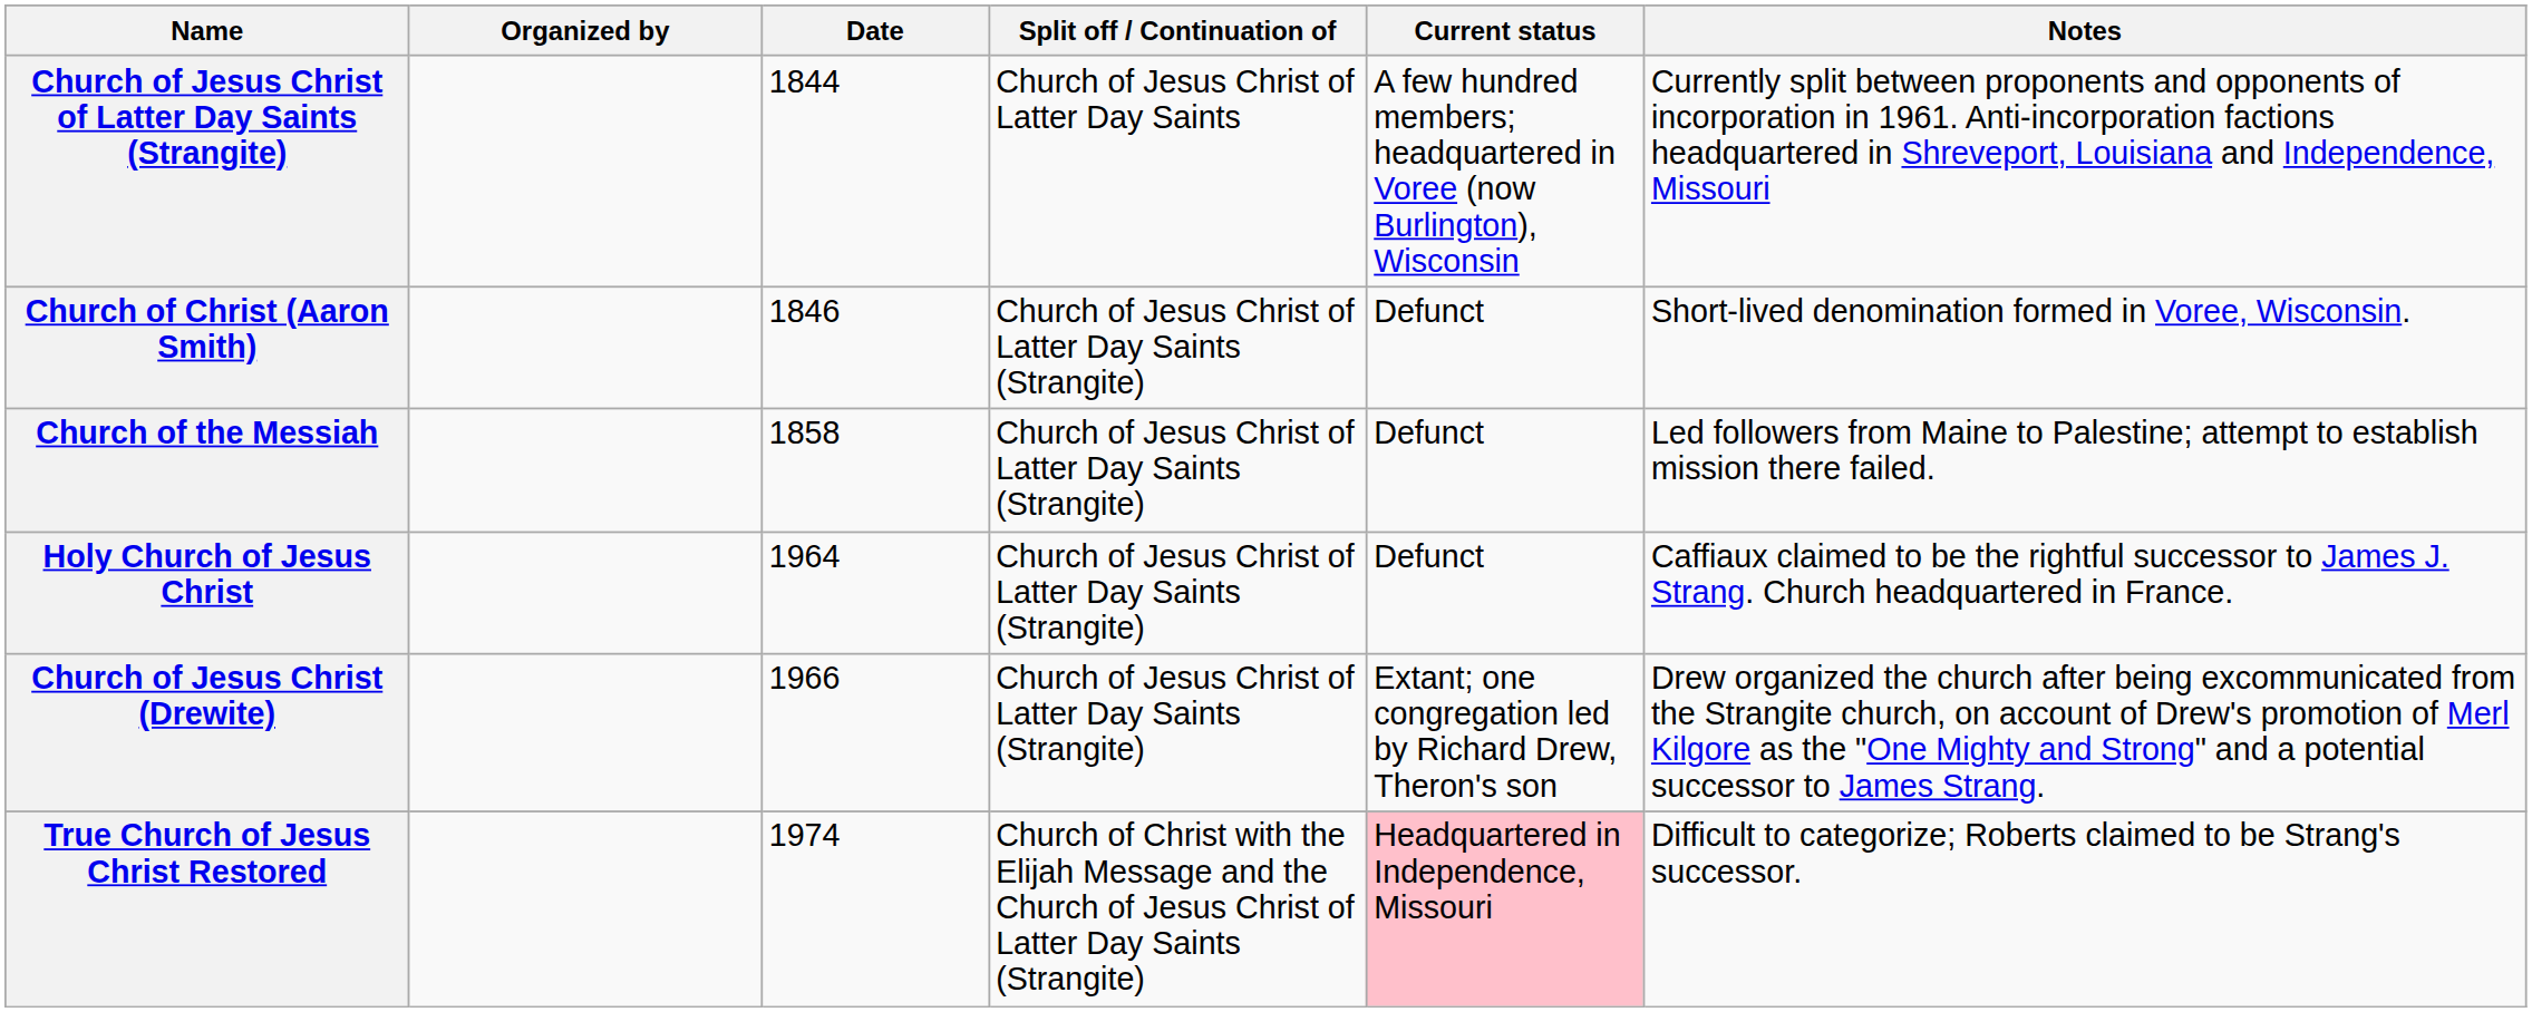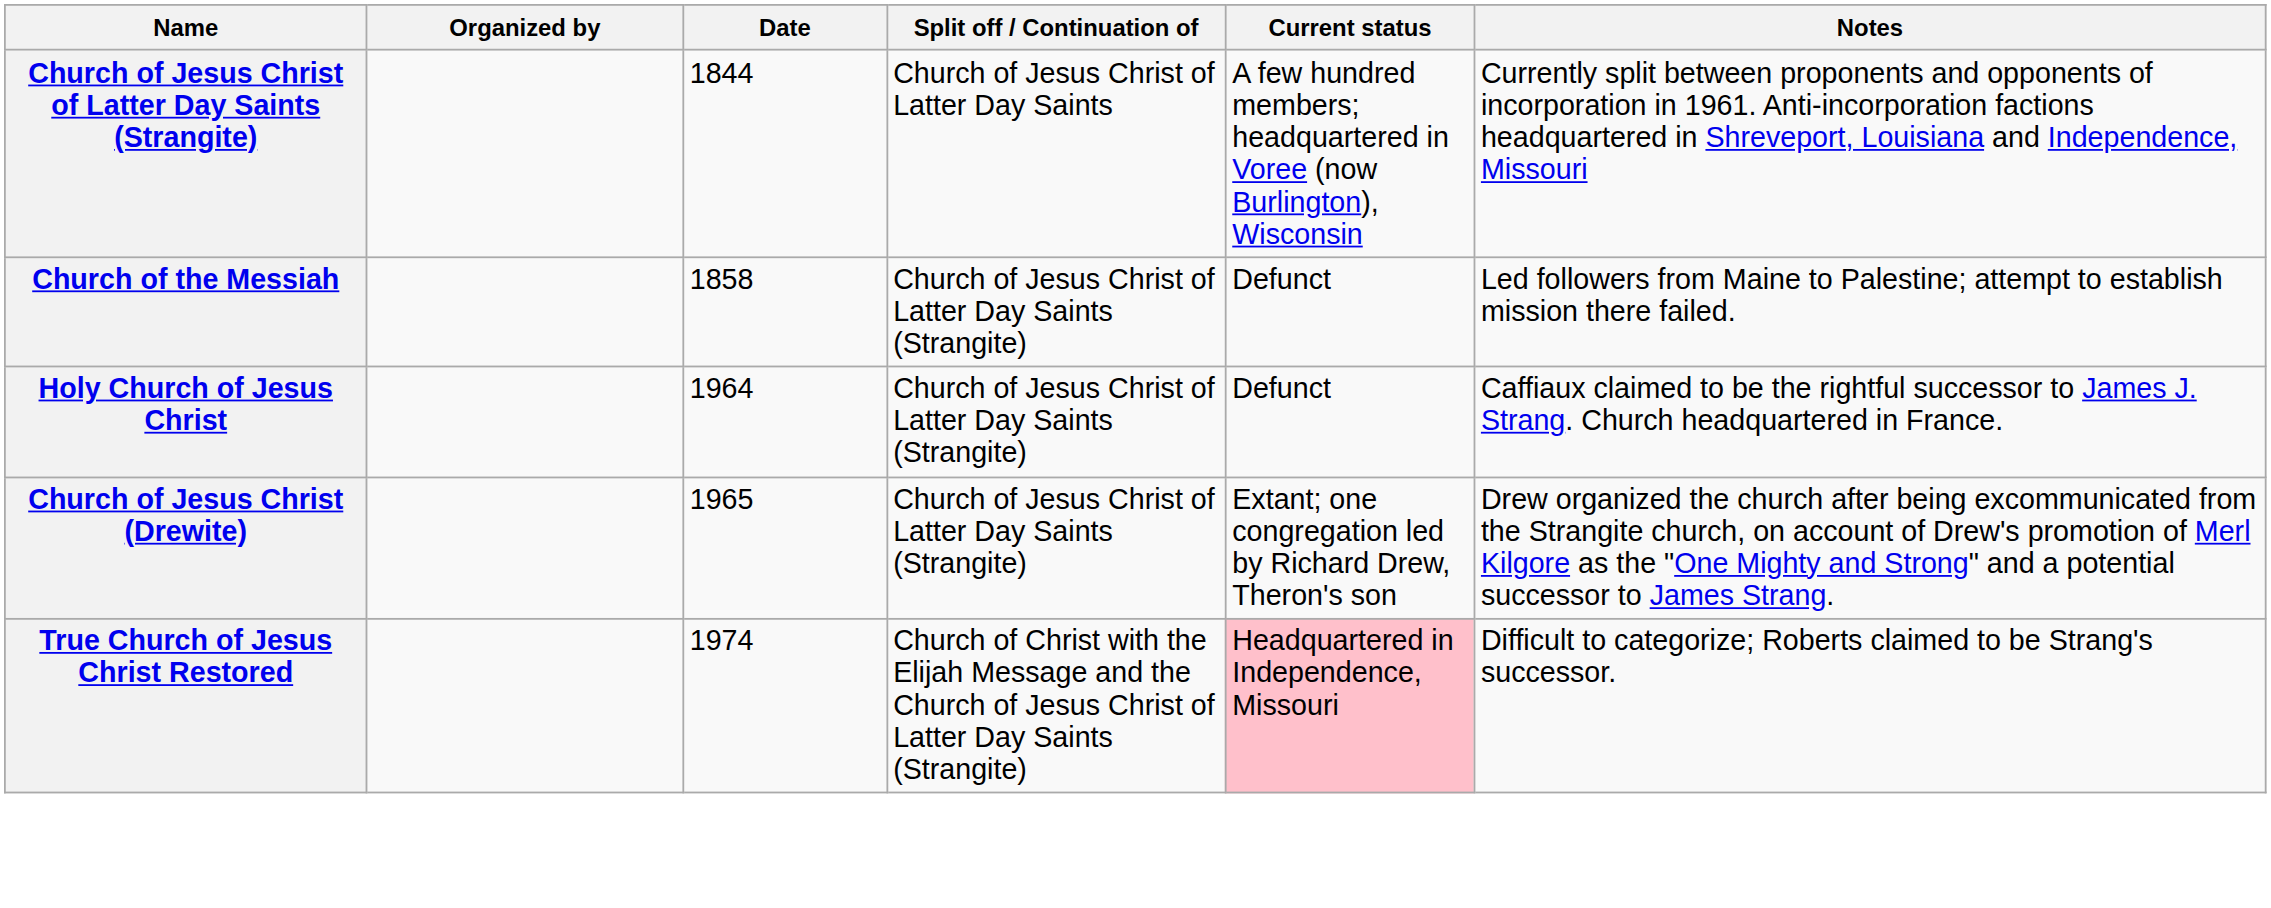 <table class="wikitable sortable" style="width: 100%;">
 <tr>
 <th width="16%"><small>Name</small></th>
 <th width="14%"><small>Organized by</small></th>
 <th width="9%"><small>Date</small></th>
 <th width="15%" class="unsortable"><small>Split off / Continuation of</small></th>
 <th width="11%" class="unsortable"><small>Current status</small></th>
 <th width="35%" class="unsortable"><small>Notes</small></th>
 </tr>
 <tr valign="top">
 <th><a href='#'>Church of Jesus Christ of Latter Day Saints (Strangite)</a></th>
 <td></td>
 <td>1844</td>
 <td>Church of Jesus Christ of Latter Day Saints</td>
 <td>A few hundred members; headquartered in <a href='#'>Voree</a> (now <a href='#'>Burlington</a>), <a href='#'>Wisconsin</a></td>
 <td>Currently split between proponents and opponents of incorporation in 1961. Anti-incorporation factions headquartered in <a href='#'>Shreveport, Louisiana</a> and <a href='#'>Independence, Missouri</a></td>
-</tr>
-<tr valign="top">
-<th><a href='#'>Church of Christ (Aaron Smith)</a></th>
-<td></td>
-<td>1846</td>
-<td>Church of Jesus Christ of Latter Day Saints (Strangite)</td>
-<td>Defunct</td>
-<td>Short-lived denomination formed in <a href='#'>Voree, Wisconsin</a>.</td>
 </tr>
 <tr valign="top">
 <th><a href='#'>Church of the Messiah</a></th>
 <td></td>
 <td>1858</td>
 <td>Church of Jesus Christ of Latter Day Saints (Strangite)</td>
 <td>Defunct</td>
 <td>Led followers from Maine to Palestine; attempt to establish mission there failed.</td>
 </tr>
 <tr valign="top">
 <th><a href='#'>Holy Church of Jesus Christ</a></th>
 <td></td>
 <td>1964</td>
 <td>Church of Jesus Christ of Latter Day Saints (Strangite)</td>
 <td>Defunct</td>
 <td>Caffiaux claimed to be the rightful successor to <a href='#'>James J. Strang</a>. Church headquartered in France.</td>
 </tr>
 <tr valign="top">
 <th><a href='#'>Church of Jesus Christ (Drewite)</a></th>
 <td></td>
-<td>1966</td>
+<td>1965</td>
 <td>Church of Jesus Christ of Latter Day Saints (Strangite)</td>
 <td>Extant; one congregation led by Richard Drew, Theron's son</td>
 <td>Drew organized the church after being excommunicated from the Strangite church, on account of Drew's promotion of <a href='#'>Merl Kilgore</a> as the "<a href='#'>One Mighty and Strong</a>" and a potential successor to <a href='#'>James Strang</a>.</td>
 </tr>
 <tr valign="top">
 <th><a href='#'>True Church of Jesus Christ Restored</a></th>
 <td></td>
 <td>1974</td>
 <td>Church of Christ with the Elijah Message and the Church of Jesus Christ of Latter Day Saints (Strangite)</td>
 <td style="background: pink;">Headquartered in Independence, Missouri</td>
 <td>Difficult to categorize; Roberts claimed to be Strang's successor.</td>
 </tr>
 </table>
